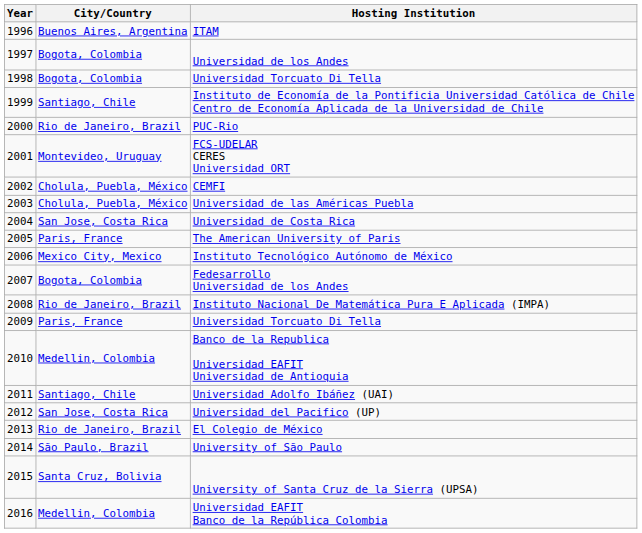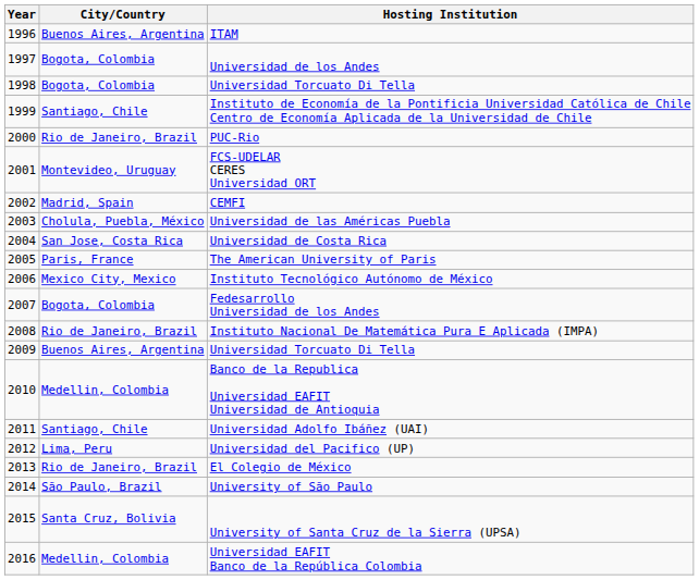 <table class="wikitable">
 <tr>
 <th>Year</th>
 <th>City/Country</th>
 <th>Hosting Institution</th>
 </tr>
 <tr>
 <td>1996</td>
 <td><a href='#'>Buenos Aires, Argentina</a></td>
 <td><a href='#'>ITAM</a></td>
 </tr>
 <tr>
 <td>1997</td>
 <td><a href='#'>Bogota, Colombia</a></td>
 <td><br><a href='#'>Universidad de los Andes</a></td>
 </tr>
 <tr>
 <td>1998</td>
 <td><a href='#'>Bogota, Colombia</a></td>
 <td><a href='#'>Universidad Torcuato Di Tella</a></td>
 </tr>
 <tr>
 <td>1999</td>
 <td><a href='#'>Santiago, Chile</a></td>
 <td><a href='#'>Instituto de Economía de la Pontificia Universidad Católica de Chile</a><br><a href='#'>Centro de Economía Aplicada de la Universidad de Chile</a></td>
 </tr>
 <tr>
 <td>2000</td>
 <td><a href='#'>Rio de Janeiro, Brazil</a></td>
 <td><a href='#'>PUC-Rio</a></td>
 </tr>
 <tr>
 <td>2001</td>
 <td><a href='#'>Montevideo, Uruguay</a></td>
 <td><a href='#'>FCS-UDELAR</a><br>CERES<br><a href='#'>Universidad ORT</a></td>
 </tr>
 <tr>
 <td>2002</td>
-<td><a href='#'>Cholula, Puebla, México</a></td>
+<td><a href='#'>Madrid, Spain</a></td>
 <td><a href='#'>CEMFI</a></td>
 </tr>
 <tr>
 <td>2003</td>
 <td><a href='#'>Cholula, Puebla, México</a></td>
 <td><a href='#'>Universidad de las Américas Puebla</a></td>
 </tr>
 <tr>
 <td>2004</td>
 <td><a href='#'>San Jose, Costa Rica</a></td>
 <td><a href='#'>Universidad de Costa Rica</a></td>
 </tr>
 <tr>
 <td>2005</td>
 <td><a href='#'>Paris, France</a></td>
 <td><a href='#'>The American University of Paris</a></td>
 </tr>
 <tr>
 <td>2006</td>
 <td><a href='#'>Mexico City, Mexico</a></td>
 <td><a href='#'>Instituto Tecnológico Autónomo de México</a></td>
 </tr>
 <tr>
 <td>2007</td>
 <td><a href='#'>Bogota, Colombia</a></td>
 <td><a href='#'>Fedesarrollo</a><br><a href='#'>Universidad de los Andes</a></td>
 </tr>
 <tr>
 <td>2008</td>
 <td><a href='#'>Rio de Janeiro, Brazil</a></td>
 <td><a href='#'>Instituto Nacional De Matemática Pura E Aplicada</a> (IMPA)</td>
 </tr>
 <tr>
 <td>2009</td>
-<td><a href='#'>Paris, France</a></td>
+<td><a href='#'>Buenos Aires, Argentina</a></td>
 <td><a href='#'>Universidad Torcuato Di Tella</a></td>
 </tr>
 <tr>
 <td>2010</td>
 <td><a href='#'>Medellin, Colombia</a></td>
 <td><a href='#'>Banco de la Republica</a><br><br><a href='#'>Universidad EAFIT</a><br><a href='#'>Universidad de Antioquia</a></td>
 </tr>
 <tr>
 <td>2011</td>
 <td><a href='#'>Santiago, Chile</a></td>
 <td><a href='#'>Universidad Adolfo Ibáñez</a> (UAI)</td>
 </tr>
 <tr>
 <td>2012</td>
-<td><a href='#'>San Jose, Costa Rica</a></td>
+<td><a href='#'>Lima, Peru</a></td>
 <td><a href='#'>Universidad del Pacifico</a> (UP)</td>
 </tr>
 <tr>
 <td>2013</td>
 <td><a href='#'>Rio de Janeiro, Brazil</a></td>
 <td><a href='#'>El Colegio de México</a></td>
 </tr>
 <tr>
 <td>2014</td>
 <td><a href='#'>São Paulo, Brazil</a></td>
 <td><a href='#'>University of São Paulo</a></td>
 </tr>
 <tr>
 <td>2015</td>
 <td><a href='#'>Santa Cruz, Bolivia</a></td>
 <td><br><br><a href='#'>University of Santa Cruz de la Sierra</a> (UPSA)</td>
 </tr>
 <tr>
 <td>2016</td>
 <td><a href='#'>Medellin, Colombia</a></td>
 <td><a href='#'>Universidad EAFIT</a><br><a href='#'>Banco de la República Colombia</a></td>
 </tr>
 </table>
